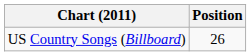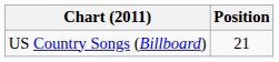 <table class="wikitable sortable">
 <tr>
 <th scope="col">Chart (2011)</th>
 <th scope="col">Position</th>
 </tr>
 <tr>
 <td>US <a href='#'>Country Songs</a> (<em><a href='#'>Billboard</a></em>)</td>
-<td style="text-align:center;">26</td>
+<td style="text-align:center;">21</td>
 </tr>
 </table>
